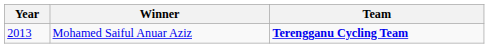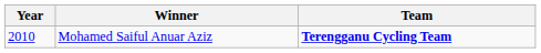 <table class="wikitable" style="font-size:100%" width=50%>
 <tr>
 <th>Year</th>
 <th>Winner</th>
 <th>Team</th>
 </tr>
 <tr>
-<td><a href='#'>2013</a></td>
+<td><a href='#'>2010</a></td>
 <td> <a href='#'>Mohamed Saiful Anuar Aziz</a></td>
 <td><strong><a href='#'>Terengganu Cycling Team</a></strong></td>
 </tr>
 </table>
